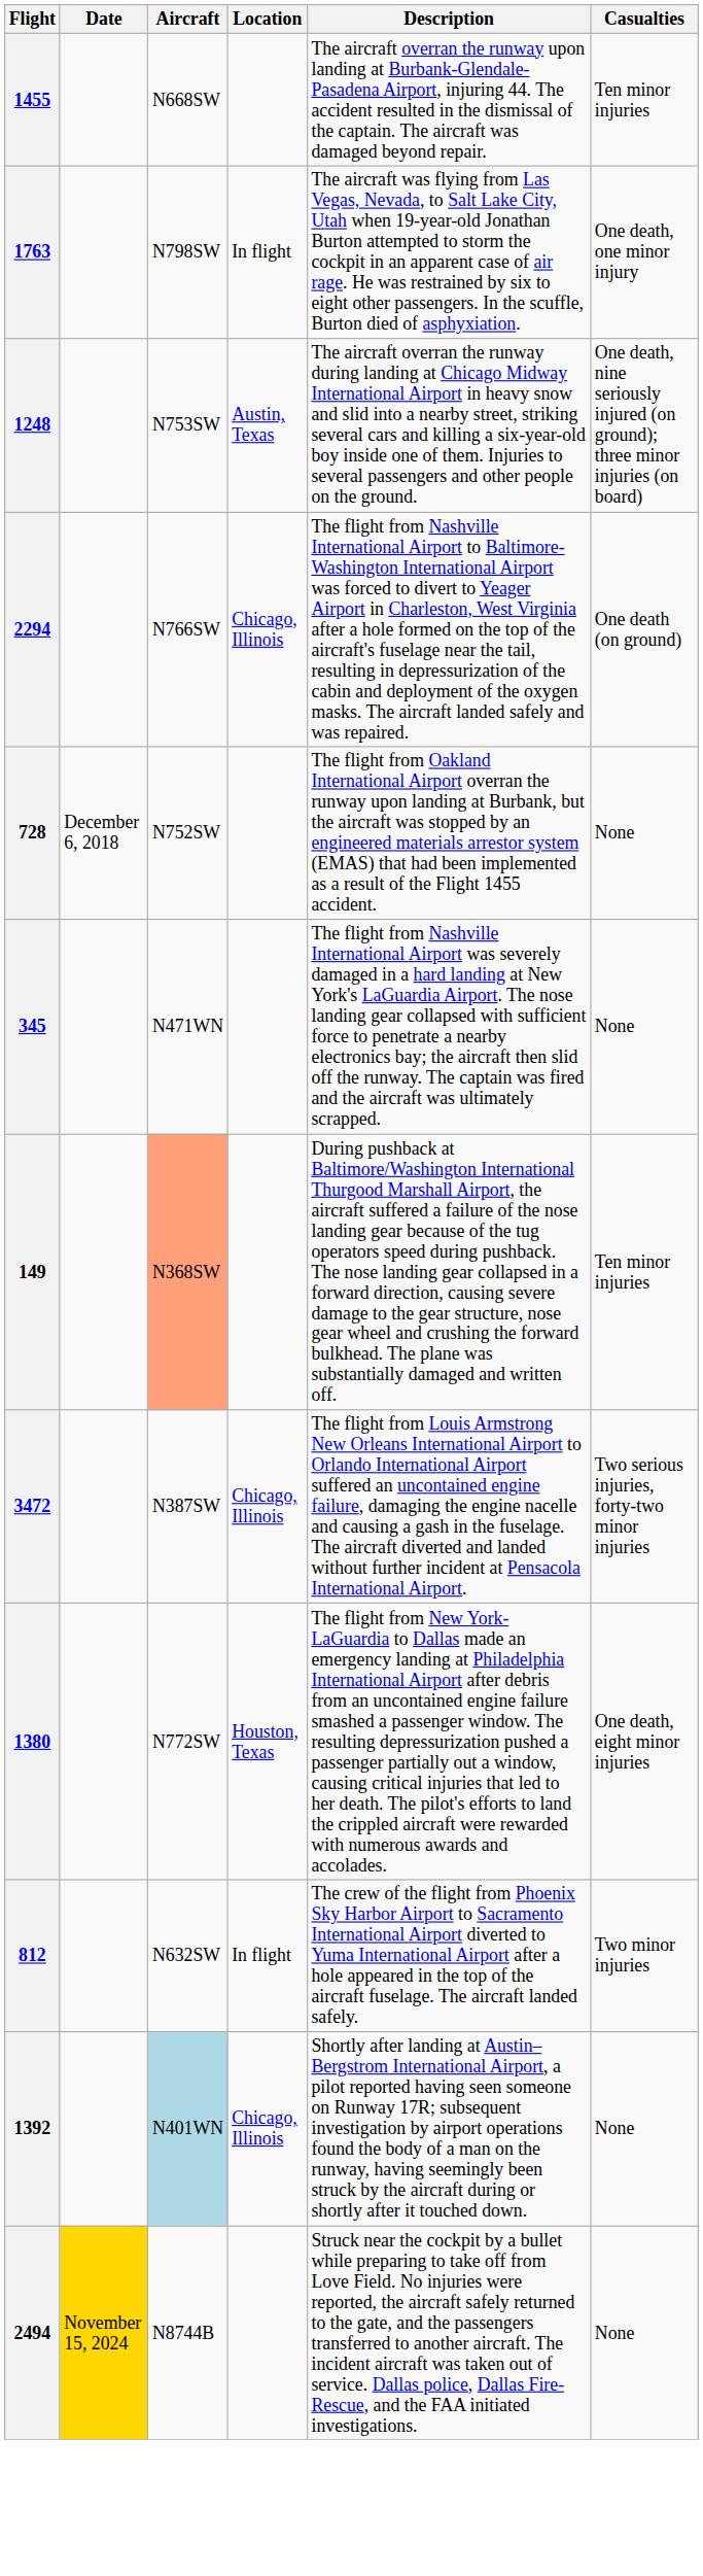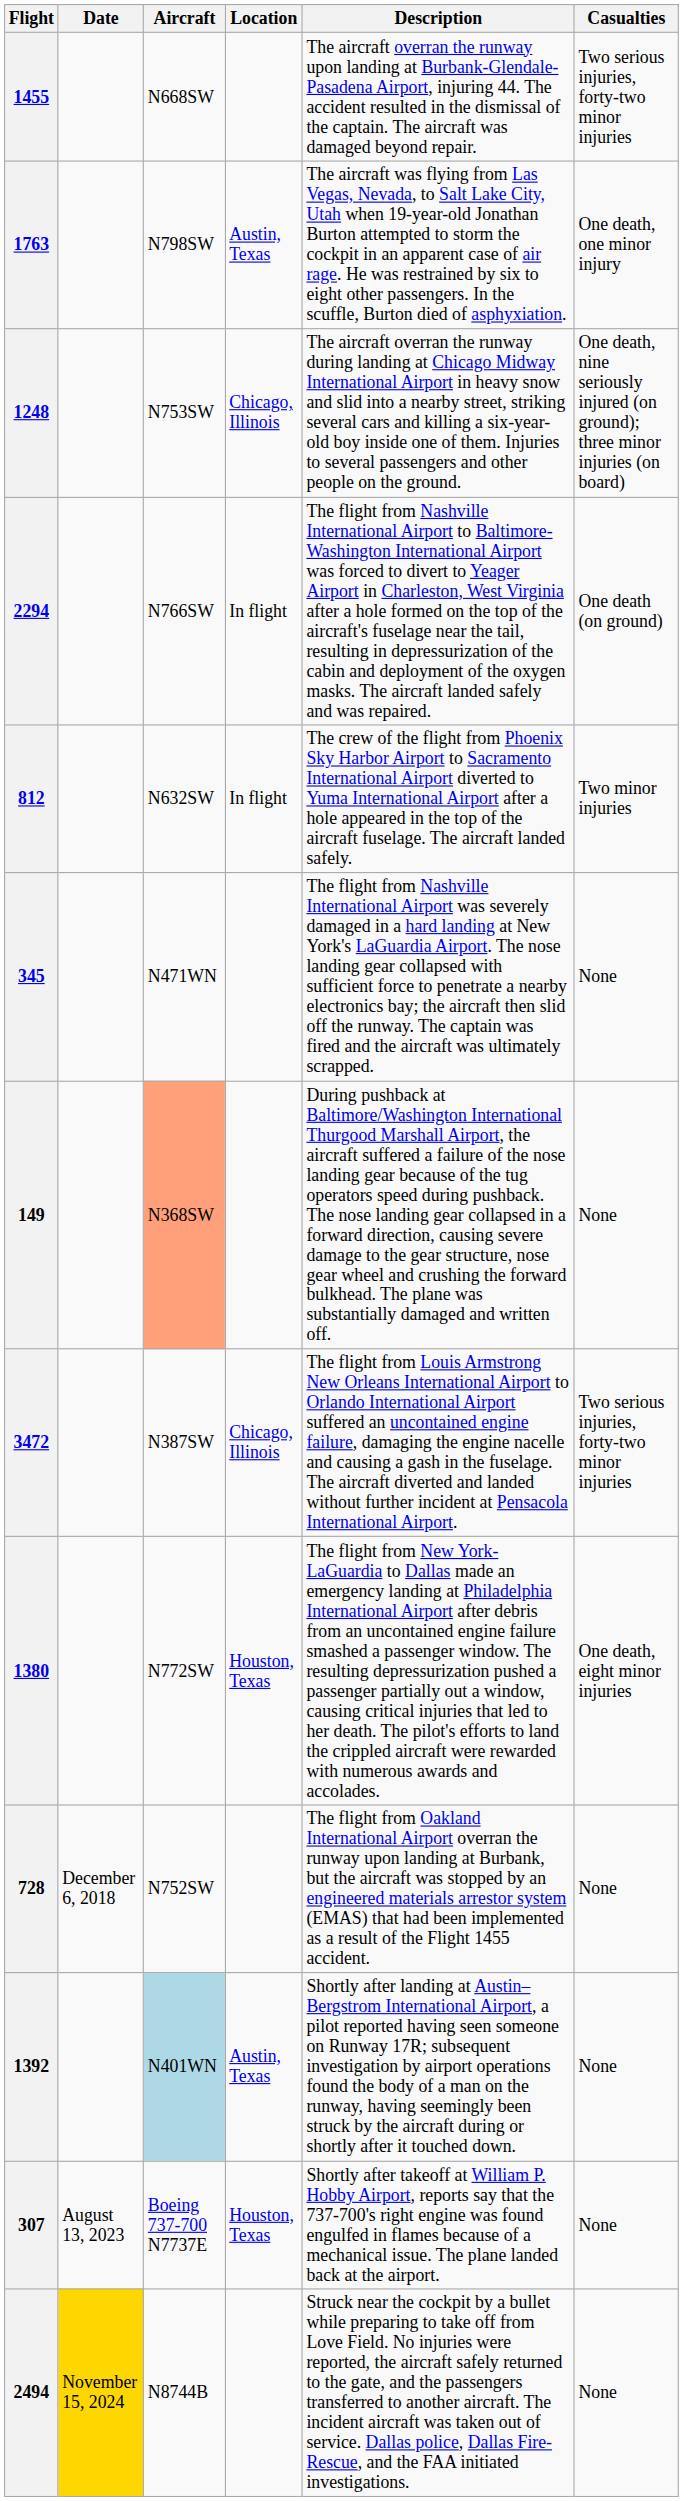 <table class="wikitable sortable">
 <tr>
 <th scope="col" class="unsortable">Flight</th>
 <th scope="col">Date</th>
 <th scope="col">Aircraft</th>
 <th scope="col">Location</th>
 <th scope="col" class="unsortable">Description</th>
 <th scope="col">Casualties</th>
 </tr>
 <tr>
 <th scope="row"><a href='#'>1455</a></th>
 <td></td>
 <td> N668SW</td>
 <td></td>
 <td>The aircraft <a href='#'>overran the runway</a> upon landing at <a href='#'>Burbank-Glendale-Pasadena Airport</a>, injuring 44. The accident resulted in the dismissal of the captain. The aircraft was damaged beyond repair.</td>
-<td>Ten minor injuries</td>
+<td>Two serious injuries, forty-two minor injuries</td>
 </tr>
 <tr>
 <th scope="row"><a href='#'>1763</a></th>
 <td></td>
 <td> N798SW</td>
-<td>In flight</td>
+<td><a href='#'>Austin, Texas</a></td>
 <td>The aircraft was flying from <a href='#'>Las Vegas, Nevada</a>, to <a href='#'>Salt Lake City, Utah</a> when 19-year-old Jonathan Burton attempted to storm the cockpit in an apparent case of <a href='#'>air rage</a>. He was restrained by six to eight other passengers. In the scuffle, Burton died of <a href='#'>asphyxiation</a>.</td>
 <td>One death, one minor injury</td>
 </tr>
 <tr>
 <th scope="row"><a href='#'>1248</a></th>
 <td></td>
 <td> N753SW</td>
-<td><a href='#'>Austin, Texas</a></td>
+<td><a href='#'>Chicago, Illinois</a></td>
 <td>The aircraft overran the runway during landing at <a href='#'>Chicago Midway International Airport</a> in heavy snow and slid into a nearby street, striking several cars and killing a six-year-old boy inside one of them. Injuries to several passengers and other people on the ground.</td>
 <td>One death, nine seriously injured (on ground); three minor injuries (on board)</td>
 </tr>
 <tr>
 <th scope="row"><a href='#'>2294</a></th>
 <td></td>
 <td> N766SW</td>
-<td><a href='#'>Chicago, Illinois</a></td>
+<td>In flight</td>
 <td>The flight from <a href='#'>Nashville International Airport</a> to <a href='#'>Baltimore-Washington International Airport</a> was forced to divert to <a href='#'>Yeager Airport</a> in <a href='#'>Charleston, West Virginia</a> after a hole formed on the top of the aircraft's fuselage near the tail, resulting in depressurization of the cabin and deployment of the oxygen masks. The aircraft landed safely and was repaired.</td>
 <td>One death (on ground)</td>
 </tr>
 <tr>
-<th>728</th>
-<td>December 6, 2018</td>
-<td> N752SW</td>
+<th scope="row"><a href='#'>812</a></th>
 <td></td>
-<td>The flight from <a href='#'>Oakland International Airport</a> overran the runway upon landing at Burbank, but the aircraft was stopped by an <a href='#'>engineered materials arrestor system</a> (EMAS) that had been implemented as a result of the Flight 1455 accident.</td>
-<td>None</td>
+<td> N632SW</td>
+<td>In flight</td>
+<td>The crew of the flight from <a href='#'>Phoenix Sky Harbor Airport</a> to <a href='#'>Sacramento International Airport</a> diverted to <a href='#'>Yuma International Airport</a> after a hole appeared in the top of the aircraft fuselage. The aircraft landed safely.</td>
+<td>Two minor injuries</td>
 </tr>
 <tr>
 <th scope="row"><a href='#'>345</a></th>
 <td></td>
 <td> N471WN</td>
 <td></td>
 <td>The flight from <a href='#'>Nashville International Airport</a> was severely damaged in a <a href='#'>hard landing</a> at New York's <a href='#'>LaGuardia Airport</a>. The nose landing gear collapsed with sufficient force to penetrate a nearby electronics bay; the aircraft then slid off the runway. The captain was fired and the aircraft was ultimately scrapped.</td>
 <td>None</td>
 </tr>
 <tr>
 <th scope="row">149</th>
 <td></td>
 <td style="background: lightsalmon;"> N368SW</td>
 <td></td>
 <td>During pushback at <a href='#'>Baltimore/Washington International Thurgood Marshall Airport</a>, the aircraft suffered a failure of the nose landing gear because of the tug operators speed during pushback. The nose landing gear collapsed in a forward direction, causing severe damage to the gear structure, nose gear wheel and crushing the forward bulkhead. The plane was substantially damaged and written off.</td>
-<td>Ten minor injuries</td>
+<td>None</td>
 </tr>
 <tr>
 <th scope="row"><a href='#'>3472</a></th>
 <td></td>
 <td> N387SW</td>
 <td><a href='#'>Chicago, Illinois</a></td>
 <td>The flight from <a href='#'>Louis Armstrong New Orleans International Airport</a> to <a href='#'>Orlando International Airport</a> suffered an <a href='#'>uncontained engine failure</a>, damaging the engine nacelle and causing a gash in the fuselage. The aircraft diverted and landed without further incident at <a href='#'>Pensacola International Airport</a>.</td>
 <td>Two serious injuries, forty-two minor injuries</td>
 </tr>
 <tr>
 <th scope="row"><a href='#'>1380</a></th>
 <td></td>
 <td> N772SW</td>
 <td><a href='#'>Houston, Texas</a></td>
 <td>The flight from <a href='#'>New York-LaGuardia</a> to <a href='#'>Dallas</a> made an emergency landing at <a href='#'>Philadelphia International Airport</a> after debris from an uncontained engine failure smashed a passenger window. The resulting depressurization pushed a passenger partially out a window, causing critical injuries that led to her death. The pilot's efforts to land the crippled aircraft were rewarded with numerous awards and accolades.</td>
 <td>One death, eight minor injuries</td>
 </tr>
 <tr>
-<th scope="row"><a href='#'>812</a></th>
+<th>728</th>
+<td>December 6, 2018</td>
+<td> N752SW</td>
 <td></td>
-<td> N632SW</td>
-<td>In flight</td>
-<td>The crew of the flight from <a href='#'>Phoenix Sky Harbor Airport</a> to <a href='#'>Sacramento International Airport</a> diverted to <a href='#'>Yuma International Airport</a> after a hole appeared in the top of the aircraft fuselage. The aircraft landed safely.</td>
-<td>Two minor injuries</td>
+<td>The flight from <a href='#'>Oakland International Airport</a> overran the runway upon landing at Burbank, but the aircraft was stopped by an <a href='#'>engineered materials arrestor system</a> (EMAS) that had been implemented as a result of the Flight 1455 accident.</td>
+<td>None</td>
 </tr>
 <tr>
 <th scope="row">1392</th>
 <td></td>
 <td style="background: lightblue;"> N401WN</td>
-<td><a href='#'>Chicago, Illinois</a></td>
+<td><a href='#'>Austin, Texas</a></td>
 <td>Shortly after landing at <a href='#'>Austin–Bergstrom International Airport</a>, a pilot reported having seen someone on Runway 17R; subsequent investigation by airport operations found the body of a man on the runway, having seemingly been struck by the aircraft during or shortly after it touched down.</td>
+<td>None</td>
+</tr>
+<tr>
+<th>307</th>
+<td>August 13, 2023</td>
+<td><a href='#'>Boeing 737-700</a> N7737E</td>
+<td><a href='#'>Houston, Texas</a></td>
+<td>Shortly after takeoff at <a href='#'>William P. Hobby Airport</a>, reports say that the 737-700's right engine was found engulfed in flames because of a mechanical issue. The plane landed back at the airport. </td>
 <td>None</td>
 </tr>
 <tr>
 <th scope="“row”">2494</th>
 <td style="background: gold;">November 15, 2024</td>
 <td>N8744B</td>
 <td></td>
 <td>Struck near the cockpit by a bullet while preparing to take off from Love Field. No injuries were reported, the aircraft safely returned to the gate, and the passengers transferred to another aircraft. The incident aircraft was taken out of service. <a href='#'>Dallas police</a>, <a href='#'>Dallas Fire-Rescue</a>, and the FAA initiated investigations.</td>
 <td>None</td>
 </tr>
 </table>
